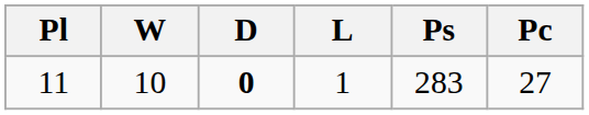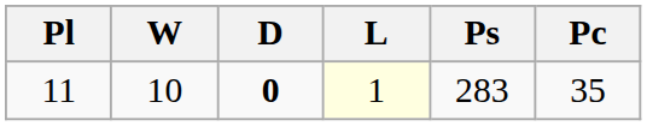 <table class="wikitable" style="text-align:center">
 <tr>
 <th width=40px>Pl</th>
 <th width=40px>W</th>
 <th width=40px>D</th>
 <th width=40px>L</th>
 <th width=40px>Ps</th>
 <th width=40px>Pc</th>
 </tr>
 <tr>
 <td>11</td>
 <td>10</td>
 <td><strong>0</strong></td>
-<td>1</td>
+<td style="background: lightyellow;">1</td>
 <td>283</td>
-<td>27</td>
+<td>35</td>
 </tr>
 </table>
